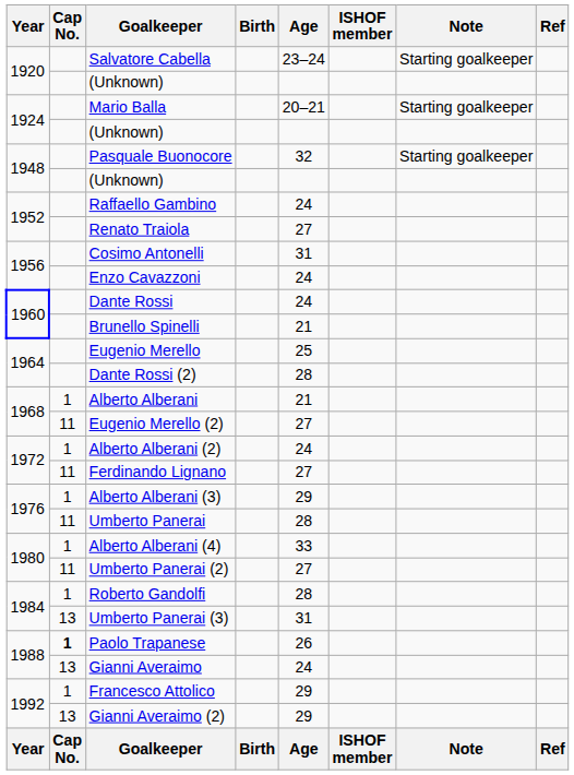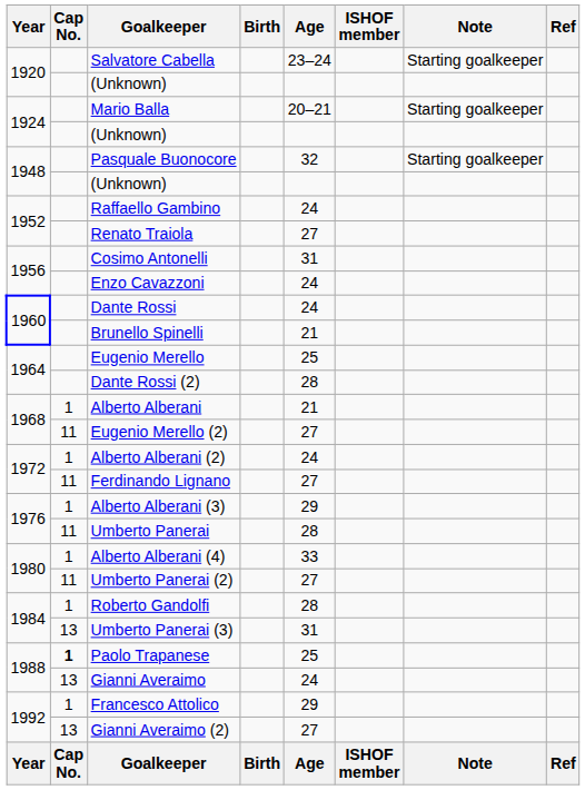 <table class="wikitable sortable" style="text-align: center; font-size: 90%; margin-left: 1em;">
 <tr>
 <th>Year</th>
 <th class="unsortable">Cap<br>No.</th>
 <th>Goalkeeper</th>
 <th>Birth</th>
 <th>Age</th>
 <th>ISHOF<br>member</th>
 <th>Note</th>
 <th class="unsortable">Ref</th>
 </tr>
 <tr>
 <td rowspan="2" style="text-align: left;">1920</td>
 <td></td>
 <td style="text-align: left;" data-sort-value="Cabella, Salvatore"><a href='#'>Salvatore Cabella</a></td>
 <td></td>
 <td>23–24</td>
 <td></td>
 <td style="text-align: left;">Starting goalkeeper</td>
 <td></td>
 </tr>
 <tr>
 <td></td>
 <td style="text-align: left;" data-sort-value="ZZZZZ">(Unknown)</td>
 <td></td>
 <td></td>
 <td></td>
 <td style="text-align: left;"></td>
 <td></td>
 </tr>
 <tr>
 <td rowspan="2" style="text-align: left;">1924</td>
 <td></td>
 <td style="text-align: left;" data-sort-value="Balla, Mario"><a href='#'>Mario Balla</a></td>
 <td></td>
 <td>20–21</td>
 <td></td>
 <td style="text-align: left;">Starting goalkeeper</td>
 <td></td>
 </tr>
 <tr>
 <td></td>
 <td style="text-align: left;" data-sort-value="ZZZZZ">(Unknown)</td>
 <td></td>
 <td></td>
 <td></td>
 <td style="text-align: left;"></td>
 <td></td>
 </tr>
 <tr>
 <td rowspan="2" style="text-align: left;">1948 </td>
 <td></td>
 <td style="text-align: left;" data-sort-value="Buonocore, Pasquale"><a href='#'>Pasquale Buonocore</a></td>
 <td></td>
 <td>32</td>
 <td></td>
 <td style="text-align: left;">Starting goalkeeper</td>
 <td></td>
 </tr>
 <tr>
 <td></td>
 <td style="text-align: left;" data-sort-value="ZZZZZ">(Unknown)</td>
 <td></td>
 <td></td>
 <td></td>
 <td style="text-align: left;"></td>
 <td></td>
 </tr>
 <tr>
 <td rowspan="2" style="text-align: left;">1952 </td>
 <td></td>
 <td style="text-align: left;" data-sort-value="Gambino, Raffaello"><a href='#'>Raffaello Gambino</a></td>
 <td></td>
 <td>24</td>
 <td></td>
 <td style="text-align: left;"></td>
 <td></td>
 </tr>
 <tr>
 <td></td>
 <td style="text-align: left;" data-sort-value="Traiola, Renato"><a href='#'>Renato Traiola</a></td>
 <td></td>
 <td>27</td>
 <td></td>
 <td style="text-align: left;"></td>
 <td></td>
 </tr>
 <tr>
 <td rowspan="2" style="text-align: left;">1956</td>
 <td></td>
 <td style="text-align: left;" data-sort-value="Antonelli, Cosimo"><a href='#'>Cosimo Antonelli</a></td>
 <td></td>
 <td>31</td>
 <td></td>
 <td style="text-align: left;"></td>
 <td></td>
 </tr>
 <tr>
 <td></td>
 <td style="text-align: left;" data-sort-value="Cavazzoni, Enzo"><a href='#'>Enzo Cavazzoni</a></td>
 <td></td>
 <td>24</td>
 <td></td>
 <td style="text-align: left;"></td>
 <td></td>
 </tr>
 <tr>
 <td rowspan="2" style="border: 2px solid blue; text-align: left;">1960 </td>
 <td></td>
 <td style="text-align: left;" data-sort-value="Rossi, Dante"><a href='#'>Dante Rossi</a></td>
 <td></td>
 <td>24</td>
 <td></td>
 <td style="text-align: left;"></td>
 <td></td>
 </tr>
 <tr>
 <td></td>
 <td style="text-align: left;" data-sort-value="Spinelli, Brunello"><a href='#'>Brunello Spinelli</a></td>
 <td></td>
 <td>21</td>
 <td></td>
 <td style="text-align: left;"></td>
 <td></td>
 </tr>
 <tr>
 <td rowspan="2" style="text-align: left;">1964</td>
 <td></td>
 <td style="text-align: left;" data-sort-value="Merello, Eugenio"><a href='#'>Eugenio Merello</a></td>
 <td></td>
 <td>25</td>
 <td></td>
 <td style="text-align: left;"></td>
 <td></td>
 </tr>
 <tr>
 <td></td>
 <td style="text-align: left;" data-sort-value="Rossi, Dante"><a href='#'>Dante Rossi</a> (2)</td>
 <td></td>
 <td>28</td>
 <td></td>
 <td style="text-align: left;"></td>
 <td></td>
 </tr>
 <tr>
 <td rowspan="2" style="text-align: left;">1968</td>
 <td>1</td>
 <td style="text-align: left;" data-sort-value="Alberani, Alberto"><a href='#'>Alberto Alberani</a></td>
 <td></td>
 <td>21</td>
 <td></td>
 <td style="text-align: left;"></td>
 <td></td>
 </tr>
 <tr>
 <td>11</td>
 <td style="text-align: left;" data-sort-value="Merello, Eugenio"><a href='#'>Eugenio Merello</a> (2)</td>
 <td></td>
 <td>27</td>
 <td></td>
 <td style="text-align: left;"></td>
 <td></td>
 </tr>
 <tr>
 <td rowspan="2" style="text-align: left;">1972</td>
 <td>1</td>
 <td style="text-align: left;" data-sort-value="Alberani, Alberto"><a href='#'>Alberto Alberani</a> (2)</td>
 <td></td>
 <td>24</td>
 <td></td>
 <td style="text-align: left;"></td>
 <td></td>
 </tr>
 <tr>
 <td>11</td>
 <td style="text-align: left;" data-sort-value="Lignano, Ferdinando"><a href='#'>Ferdinando Lignano</a></td>
 <td></td>
 <td>27</td>
 <td></td>
 <td style="text-align: left;"></td>
 <td></td>
 </tr>
 <tr>
 <td rowspan="2" style="text-align: left;">1976 </td>
 <td>1</td>
 <td style="text-align: left;" data-sort-value="Alberani, Alberto"><a href='#'>Alberto Alberani</a> (3)</td>
 <td></td>
 <td>29</td>
 <td></td>
 <td style="text-align: left;"></td>
 <td></td>
 </tr>
 <tr>
 <td>11</td>
 <td style="text-align: left;" data-sort-value="Panerai, Umberto"><a href='#'>Umberto Panerai</a></td>
 <td></td>
 <td>28</td>
 <td></td>
 <td style="text-align: left;"></td>
 <td></td>
 </tr>
 <tr>
 <td rowspan="2" style="text-align: left;">1980</td>
 <td>1</td>
 <td style="text-align: left;" data-sort-value="Alberani, Alberto"><a href='#'>Alberto Alberani</a> (4)</td>
 <td></td>
 <td>33</td>
 <td></td>
 <td style="text-align: left;"></td>
 <td></td>
 </tr>
 <tr>
 <td>11</td>
 <td style="text-align: left;" data-sort-value="Panerai, Umberto"><a href='#'>Umberto Panerai</a> (2)</td>
 <td></td>
 <td>27</td>
 <td></td>
 <td style="text-align: left;"></td>
 <td></td>
 </tr>
 <tr>
 <td rowspan="2" style="text-align: left;">1984</td>
 <td>1</td>
 <td style="text-align: left;" data-sort-value="Gandolfi, Roberto"><a href='#'>Roberto Gandolfi</a></td>
 <td></td>
 <td>28</td>
 <td></td>
 <td style="text-align: left;"></td>
 <td></td>
 </tr>
 <tr>
 <td>13</td>
 <td style="text-align: left;" data-sort-value="Panerai, Umberto"><a href='#'>Umberto Panerai</a> (3)</td>
 <td></td>
 <td>31</td>
 <td></td>
 <td style="text-align: left;"></td>
 <td></td>
 </tr>
 <tr>
 <td rowspan="2" style="text-align: left;">1988</td>
 <td><strong>1</strong></td>
 <td style="text-align: left;" data-sort-value="Trapanese, Paolo"><a href='#'>Paolo Trapanese</a></td>
 <td></td>
-<td>26</td>
+<td>25</td>
 <td></td>
 <td style="text-align: left;"></td>
 <td></td>
 </tr>
 <tr>
 <td>13</td>
 <td style="text-align: left;" data-sort-value="Averaimo, Gianni"><a href='#'>Gianni Averaimo</a></td>
 <td></td>
 <td>24</td>
 <td></td>
 <td style="text-align: left;"></td>
 <td></td>
 </tr>
 <tr>
 <td rowspan="2" style="text-align: left;">1992 </td>
 <td>1</td>
 <td style="text-align: left;" data-sort-value="Attolico, Francesco"><a href='#'>Francesco Attolico</a></td>
 <td></td>
 <td>29</td>
 <td></td>
 <td style="text-align: left;"></td>
 <td></td>
 </tr>
 <tr>
 <td>13</td>
 <td style="text-align: left;" data-sort-value="Averaimo, Gianni"><a href='#'>Gianni Averaimo</a> (2)</td>
 <td></td>
-<td>29</td>
+<td>27</td>
 <td></td>
 <td style="text-align: left;"></td>
 <td></td>
 </tr>
 <tr>
 <th>Year</th>
 <th>Cap<br>No.</th>
 <th>Goalkeeper</th>
 <th>Birth</th>
 <th>Age</th>
 <th>ISHOF<br>member</th>
 <th>Note</th>
 <th>Ref</th>
 </tr>
 </table>
